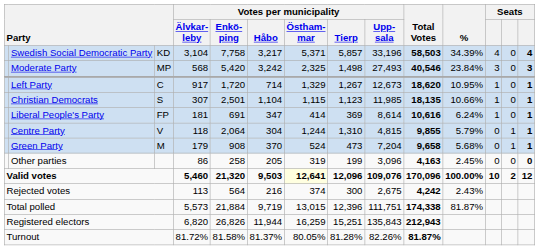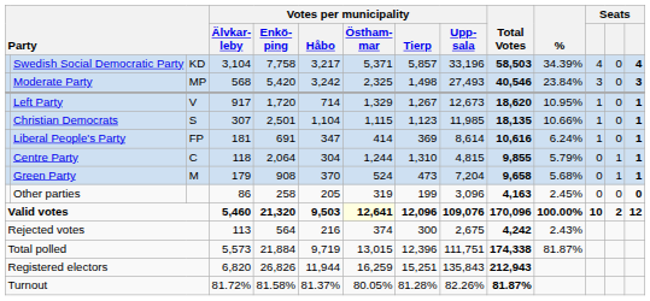 <table class="wikitable" border="1" style="text-align:right;">
 <tr>
 <th style="text-align:left;" valign=bottom rowspan=2 colspan=3>Party</th>
 <th colspan=6>Votes per municipality</th>
 <th align=center valign=bottom rowspan=2 width="50">Total Votes</th>
 <th align=center valign=bottom rowspan=2 width="50">%</th>
 <th colspan=3>Seats</th>
 </tr>
 <tr>
 <th align=center valign=bottom width="50"><a href='#'>Älvkar- leby</a></th>
 <th align=center valign=bottom width="50"><a href='#'>Enkö- ping</a></th>
 <th align=center valign=bottom width="50"><a href='#'>Håbo</a></th>
 <th align=center valign=bottom width="50"><a href='#'>Östham- mar</a></th>
 <th align=center valign=bottom width="50"><a href='#'>Tierp</a></th>
 <th align=center valign=bottom width="50"><a href='#'>Upp- sala</a></th>
 <th align=center valign=bottom width="20"><small></small></th>
 <th align=center valign=bottom width="20"><small><a href='#'></a></small></th>
 <th align=center valign=bottom width="20"><small></small></th>
 </tr>
 <tr style="background:#CEE0F2;">
 <td></td>
 <td align=left style="white-space: nowrap;"><a href='#'>Swedish Social Democratic Party</a></td>
 <td align=left>KD</td>
 <td>3,104</td>
 <td>7,758</td>
 <td>3,217</td>
 <td>5,371</td>
 <td>5,857</td>
 <td>33,196</td>
 <td><strong>58,503</strong></td>
 <td>34.39%</td>
 <td>4</td>
 <td>0</td>
 <td><strong>4</strong></td>
 </tr>
 <tr style="background:#CEE0F2;">
 <td></td>
 <td align=left><a href='#'>Moderate Party</a></td>
 <td align=left>MP</td>
 <td>568</td>
 <td>5,420</td>
 <td>3,242</td>
 <td>2,325</td>
 <td>1,498</td>
 <td>27,493</td>
 <td><strong>40,546</strong></td>
 <td>23.84%</td>
 <td>3</td>
 <td>0</td>
 <td><strong>3</strong></td>
 </tr>
 <tr style="background:#CEE0F2; border-top:3px solid darkgray;">
 <td></td>
 <td align=left><a href='#'>Left Party</a></td>
-<td align=left>C</td>
+<td align=left>V</td>
 <td>917</td>
 <td>1,720</td>
 <td>714</td>
 <td>1,329</td>
 <td>1,267</td>
 <td>12,673</td>
 <td><strong>18,620</strong></td>
 <td>10.95%</td>
 <td>1</td>
 <td>0</td>
 <td><strong>1</strong></td>
 </tr>
 <tr style="background:#CEE0F2;">
 <td></td>
 <td align=left><a href='#'>Christian Democrats</a></td>
 <td align=left>S</td>
 <td>307</td>
 <td>2,501</td>
 <td>1,104</td>
 <td>1,115</td>
 <td>1,123</td>
 <td>11,985</td>
 <td><strong>18,135</strong></td>
 <td>10.66%</td>
 <td>1</td>
 <td>0</td>
 <td><strong>1</strong></td>
 </tr>
 <tr style="background:#CEE0F2;">
 <td></td>
 <td align=left><a href='#'>Liberal People's Party</a></td>
 <td align=left>FP</td>
 <td>181</td>
 <td>691</td>
 <td>347</td>
 <td>414</td>
 <td>369</td>
 <td>8,614</td>
 <td><strong>10,616</strong></td>
 <td>6.24%</td>
 <td>1</td>
 <td>0</td>
 <td><strong>1</strong></td>
 </tr>
 <tr style="background:#CEE0F2;">
 <td></td>
 <td align=left><a href='#'>Centre Party</a></td>
-<td align=left>V</td>
+<td align=left>C</td>
 <td>118</td>
 <td>2,064</td>
 <td>304</td>
 <td>1,244</td>
 <td>1,310</td>
 <td>4,815</td>
 <td><strong>9,855</strong></td>
 <td>5.79%</td>
 <td>0</td>
 <td>1</td>
 <td><strong>1</strong></td>
 </tr>
 <tr style="background:#CEE0F2;">
 <td></td>
 <td align=left><a href='#'>Green Party</a></td>
 <td align=left>M</td>
 <td>179</td>
 <td>908</td>
 <td>370</td>
 <td>524</td>
 <td>473</td>
 <td>7,204</td>
 <td><strong>9,658</strong></td>
 <td>5.68%</td>
 <td>0</td>
 <td>1</td>
 <td><strong>1</strong></td>
 </tr>
 <tr>
 <td></td>
 <td align=left>Other parties</td>
 <td></td>
 <td>86</td>
 <td>258</td>
 <td>205</td>
 <td>319</td>
 <td>199</td>
 <td>3,096</td>
 <td><strong>4,163</strong></td>
 <td>2.45%</td>
 <td>0</td>
 <td>0</td>
 <td><strong>0</strong></td>
 </tr>
 <tr style="font-weight:bold">
 <td align=left colspan=3>Valid votes</td>
 <td>5,460</td>
 <td>21,320</td>
 <td>9,503</td>
 <td style="background: lightyellow;">12,641</td>
 <td>12,096</td>
 <td>109,076</td>
 <td>170,096</td>
 <td>100.00%</td>
 <td>10</td>
 <td>2</td>
 <td>12</td>
 </tr>
 <tr>
 <td align=left colspan=3>Rejected votes</td>
 <td>113</td>
 <td>564</td>
 <td>216</td>
 <td>374</td>
 <td>300</td>
 <td>2,675</td>
 <td><strong>4,242</strong></td>
 <td>2.43%</td>
 <td></td>
 <td></td>
 <td></td>
 </tr>
 <tr>
 <td align=left colspan=3>Total polled</td>
 <td>5,573</td>
 <td>21,884</td>
 <td>9,719</td>
 <td>13,015</td>
 <td>12,396</td>
 <td>111,751</td>
 <td><strong>174,338</strong></td>
 <td>81.87%</td>
 <td></td>
 <td></td>
 <td></td>
 </tr>
 <tr>
 <td align=left colspan=3>Registered electors</td>
 <td>6,820</td>
 <td>26,826</td>
 <td>11,944</td>
 <td>16,259</td>
 <td>15,251</td>
 <td>135,843</td>
 <td><strong>212,943</strong></td>
 <td></td>
 <td></td>
 <td></td>
 <td></td>
 </tr>
 <tr>
 <td align=left colspan=3>Turnout</td>
 <td>81.72%</td>
 <td>81.58%</td>
 <td>81.37%</td>
 <td>80.05%</td>
 <td>81.28%</td>
 <td>82.26%</td>
 <td><strong>81.87%</strong></td>
 <td></td>
 <td></td>
 <td></td>
 <td></td>
 </tr>
 </table>
